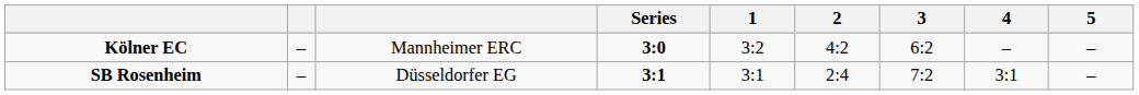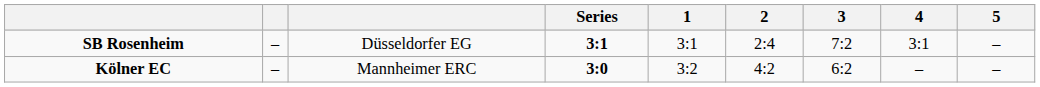 <table class="wikitable" width="80%">
 <tr style="background-color:#c0c0c0;">
 <th style="width:25%;"></th>
 <th style="width:2.5%;"></th>
 <th style="width:25%;"></th>
 <th style="width:10%;">Series</th>
 <th style="width:7.5%;">1</th>
 <th style="width:7.5%;">2</th>
 <th style="width:7.5%;">3</th>
 <th style="width:7.5%;">4</th>
 <th style="width:7.5%;">5</th>
 </tr>
 <tr align="center">
+<td><strong>SB Rosenheim</strong></td>
+<td>–</td>
+<td>Düsseldorfer EG</td>
+<td><strong>3:1</strong></td>
+<td>3:1</td>
+<td>2:4</td>
+<td>7:2</td>
+<td>3:1</td>
+<td>–</td>
+</tr>
+<tr align="center">
 <td><strong>Kölner EC</strong></td>
 <td>–</td>
 <td>Mannheimer ERC</td>
 <td><strong>3:0</strong></td>
 <td>3:2</td>
 <td>4:2</td>
 <td>6:2</td>
 <td>–</td>
 <td>–</td>
 </tr>
-<tr align="center">
-<td><strong>SB Rosenheim</strong></td>
-<td>–</td>
-<td>Düsseldorfer EG</td>
-<td><strong>3:1</strong></td>
-<td>3:1</td>
-<td>2:4</td>
-<td>7:2</td>
-<td>3:1</td>
-<td>–</td>
-</tr>
 </table>
